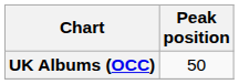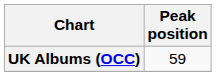 <table class="wikitable plainrowheaders sortable" style="text-align:center;" border="1">
 <tr>
 <th scope="col">Chart</th>
 <th scope="col">Peak<br>position</th>
 </tr>
 <tr>
 <th scope="row">UK Albums (<a href='#'>OCC</a>)</th>
-<td>50</td>
+<td>59</td>
 </tr>
 <tr>
 </tr>
 </table>
